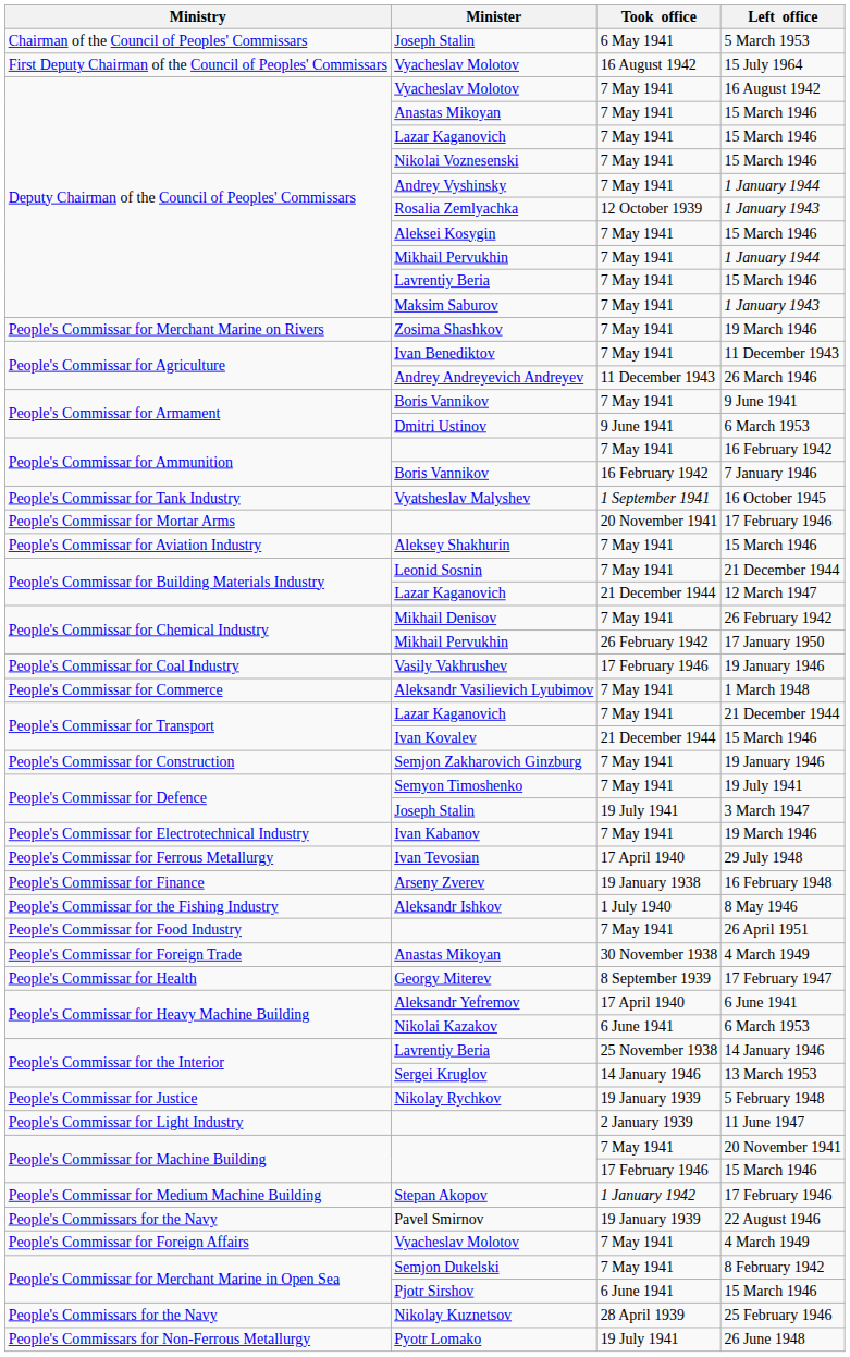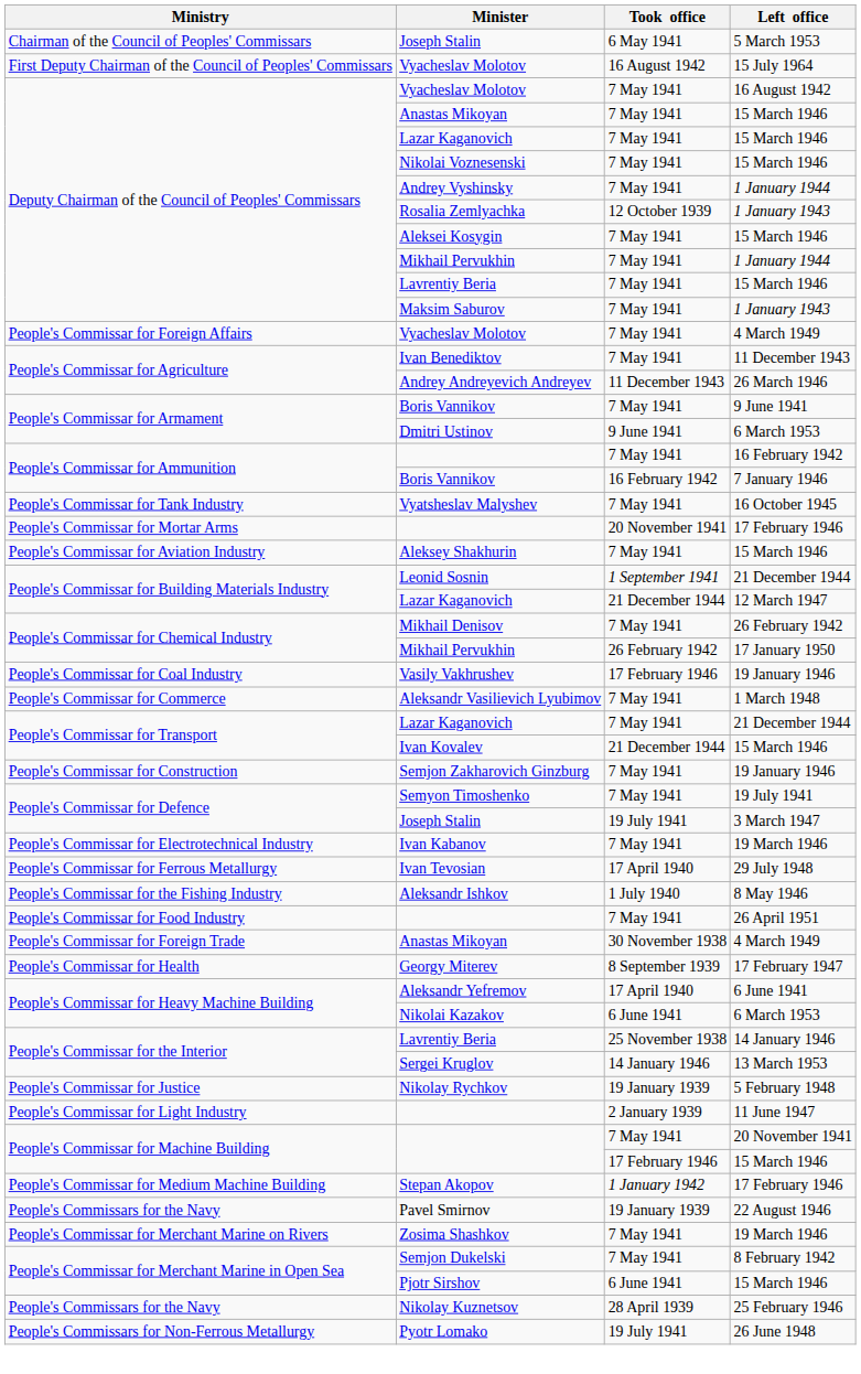 <table class="wikitable">
 <tr>
 <th>Ministry</th>
 <th>Minister</th>
 <th>Took office</th>
 <th>Left office</th>
 </tr>
 <tr>
 <td><a href='#'>Chairman</a> of the <a href='#'>Council of Peoples' Commissars</a></td>
 <td><a href='#'>Joseph Stalin</a></td>
 <td>6 May 1941</td>
 <td>5 March 1953</td>
 </tr>
 <tr>
 <td><a href='#'>First Deputy Chairman</a> of the <a href='#'>Council of Peoples' Commissars</a></td>
 <td><a href='#'>Vyacheslav Molotov</a></td>
 <td>16 August 1942</td>
 <td>15 July 1964</td>
 </tr>
 <tr>
 <td rowspan=10><a href='#'>Deputy Chairman</a> of the <a href='#'>Council of Peoples' Commissars</a></td>
 <td><a href='#'>Vyacheslav Molotov</a></td>
 <td>7 May 1941</td>
 <td>16 August 1942</td>
 </tr>
 <tr>
 <td><a href='#'>Anastas Mikoyan</a></td>
 <td>7 May 1941</td>
 <td>15 March 1946</td>
 </tr>
 <tr>
 <td><a href='#'>Lazar Kaganovich</a></td>
 <td>7 May 1941</td>
 <td>15 March 1946</td>
 </tr>
 <tr>
 <td><a href='#'>Nikolai Voznesenski</a></td>
 <td>7 May 1941</td>
 <td>15 March 1946</td>
 </tr>
 <tr>
 <td><a href='#'>Andrey Vyshinsky</a></td>
 <td>7 May 1941</td>
 <td><em>1 January 1944</em></td>
 </tr>
 <tr>
 <td><a href='#'>Rosalia Zemlyachka</a></td>
 <td>12 October 1939</td>
 <td><em>1 January 1943</em></td>
 </tr>
 <tr>
 <td><a href='#'>Aleksei Kosygin</a></td>
 <td>7 May 1941</td>
 <td>15 March 1946</td>
 </tr>
 <tr>
 <td><a href='#'>Mikhail Pervukhin</a></td>
 <td>7 May 1941</td>
 <td><em>1 January 1944</em></td>
 </tr>
 <tr>
 <td><a href='#'>Lavrentiy Beria</a></td>
 <td>7 May 1941</td>
 <td>15 March 1946</td>
 </tr>
 <tr>
 <td><a href='#'>Maksim Saburov</a></td>
 <td>7 May 1941</td>
 <td><em>1 January 1943</em></td>
 </tr>
 <tr>
-<td><a href='#'>People's Commissar for Merchant Marine on Rivers</a></td>
-<td><a href='#'>Zosima Shashkov</a></td>
+<td><a href='#'>People's Commissar for Foreign Affairs</a></td>
+<td><a href='#'>Vyacheslav Molotov</a></td>
 <td>7 May 1941</td>
-<td>19 March 1946</td>
+<td>4 March 1949</td>
 </tr>
 <tr>
 <td rowspan=2><a href='#'>People's Commissar for Agriculture</a></td>
 <td><a href='#'>Ivan Benediktov</a></td>
 <td>7 May 1941</td>
 <td>11 December 1943</td>
 </tr>
 <tr>
 <td><a href='#'>Andrey Andreyevich Andreyev</a></td>
 <td>11 December 1943</td>
 <td>26 March 1946</td>
 </tr>
 <tr>
 <td rowspan=2><a href='#'>People's Commissar for Armament</a></td>
 <td><a href='#'>Boris Vannikov</a></td>
 <td>7 May 1941</td>
 <td>9 June 1941</td>
 </tr>
 <tr>
 <td><a href='#'>Dmitri Ustinov</a></td>
 <td>9 June 1941</td>
 <td>6 March 1953</td>
 </tr>
 <tr>
 <td rowspan=2><a href='#'>People's Commissar for Ammunition</a></td>
 <td></td>
 <td>7 May 1941</td>
 <td>16 February 1942</td>
 </tr>
 <tr>
 <td><a href='#'>Boris Vannikov</a></td>
 <td>16 February 1942</td>
 <td>7 January 1946</td>
 </tr>
 <tr>
 <td><a href='#'>People's Commissar for Tank Industry</a></td>
 <td><a href='#'>Vyatsheslav Malyshev</a></td>
-<td><em>1 September 1941</em></td>
+<td>7 May 1941</td>
 <td>16 October 1945</td>
 </tr>
 <tr>
 <td><a href='#'>People's Commissar for Mortar Arms</a></td>
 <td></td>
 <td>20 November 1941</td>
 <td>17 February 1946</td>
 </tr>
 <tr>
 <td><a href='#'>People's Commissar for Aviation Industry</a></td>
 <td><a href='#'>Aleksey Shakhurin</a></td>
 <td>7 May 1941</td>
 <td>15 March 1946</td>
 </tr>
 <tr>
 <td rowspan=2><a href='#'>People's Commissar for Building Materials Industry</a></td>
 <td><a href='#'>Leonid Sosnin</a></td>
-<td>7 May 1941</td>
+<td><em>1 September 1941</em></td>
 <td>21 December 1944</td>
 </tr>
 <tr>
 <td><a href='#'>Lazar Kaganovich</a></td>
 <td>21 December 1944</td>
 <td>12 March 1947</td>
 </tr>
 <tr>
 <td rowspan=2><a href='#'>People's Commissar for Chemical Industry</a></td>
 <td><a href='#'>Mikhail Denisov</a></td>
 <td>7 May 1941</td>
 <td>26 February 1942</td>
 </tr>
 <tr>
 <td><a href='#'>Mikhail Pervukhin</a></td>
 <td>26 February 1942</td>
 <td>17 January 1950</td>
 </tr>
 <tr>
 <td><a href='#'>People's Commissar for Coal Industry</a></td>
 <td><a href='#'>Vasily Vakhrushev</a></td>
 <td>17 February 1946</td>
 <td>19 January 1946</td>
 </tr>
 <tr>
 <td><a href='#'>People's Commissar for Commerce</a></td>
 <td><a href='#'>Aleksandr Vasilievich Lyubimov</a></td>
 <td>7 May 1941</td>
 <td>1 March 1948</td>
 </tr>
 <tr>
 <td rowspan=2><a href='#'>People's Commissar for Transport</a></td>
 <td><a href='#'>Lazar Kaganovich</a></td>
 <td>7 May 1941</td>
 <td>21 December 1944</td>
 </tr>
 <tr>
 <td><a href='#'>Ivan Kovalev</a></td>
 <td>21 December 1944</td>
 <td>15 March 1946</td>
 </tr>
 <tr>
 <td><a href='#'>People's Commissar for Construction</a></td>
 <td><a href='#'>Semjon Zakharovich Ginzburg</a></td>
 <td>7 May 1941</td>
 <td>19 January 1946</td>
 </tr>
 <tr>
 <td rowspan=2><a href='#'>People's Commissar for Defence</a></td>
 <td><a href='#'>Semyon Timoshenko</a></td>
 <td>7 May 1941</td>
 <td>19 July 1941</td>
 </tr>
 <tr>
 <td><a href='#'>Joseph Stalin</a></td>
 <td>19 July 1941</td>
 <td>3 March 1947</td>
 </tr>
 <tr>
 <td><a href='#'>People's Commissar for Electrotechnical Industry</a></td>
 <td><a href='#'>Ivan Kabanov</a></td>
 <td>7 May 1941</td>
 <td>19 March 1946</td>
 </tr>
 <tr>
 <td><a href='#'>People's Commissar for Ferrous Metallurgy</a></td>
 <td><a href='#'>Ivan Tevosian</a></td>
 <td>17 April 1940</td>
 <td>29 July 1948</td>
-</tr>
-<tr>
-<td><a href='#'>People's Commissar for Finance</a></td>
-<td><a href='#'>Arseny Zverev</a></td>
-<td>19 January 1938</td>
-<td>16 February 1948</td>
 </tr>
 <tr>
 <td><a href='#'>People's Commissar for the Fishing Industry</a></td>
 <td><a href='#'>Aleksandr Ishkov</a></td>
 <td>1 July 1940</td>
 <td>8 May 1946</td>
 </tr>
 <tr>
 <td><a href='#'>People's Commissar for Food Industry</a></td>
 <td></td>
 <td>7 May 1941</td>
 <td>26 April 1951</td>
 </tr>
 <tr>
 <td><a href='#'>People's Commissar for Foreign Trade</a></td>
 <td><a href='#'>Anastas Mikoyan</a></td>
 <td>30 November 1938</td>
 <td>4 March 1949</td>
 </tr>
 <tr>
 <td><a href='#'>People's Commissar for Health</a></td>
 <td><a href='#'>Georgy Miterev</a></td>
 <td>8 September 1939</td>
 <td>17 February 1947</td>
 </tr>
 <tr>
 <td rowspan=2><a href='#'>People's Commissar for Heavy Machine Building</a></td>
 <td><a href='#'>Aleksandr Yefremov</a></td>
 <td>17 April 1940</td>
 <td>6 June 1941</td>
 </tr>
 <tr>
 <td><a href='#'>Nikolai Kazakov</a></td>
 <td>6 June 1941</td>
 <td>6 March 1953</td>
 </tr>
 <tr>
 <td rowspan=2><a href='#'>People's Commissar for the Interior</a></td>
 <td><a href='#'>Lavrentiy Beria</a></td>
 <td>25 November 1938</td>
 <td>14 January 1946</td>
 </tr>
 <tr>
 <td><a href='#'>Sergei Kruglov</a></td>
 <td>14 January 1946</td>
 <td>13 March 1953</td>
 </tr>
 <tr>
 <td><a href='#'>People's Commissar for Justice</a></td>
 <td><a href='#'>Nikolay Rychkov</a></td>
 <td>19 January 1939</td>
 <td>5 February 1948</td>
 </tr>
 <tr>
 <td><a href='#'>People's Commissar for Light Industry</a></td>
 <td></td>
 <td>2 January 1939</td>
 <td>11 June 1947</td>
 </tr>
 <tr>
 <td rowspan=2><a href='#'>People's Commissar for Machine Building</a></td>
 <td rowspan=2></td>
 <td>7 May 1941</td>
 <td>20 November 1941</td>
 </tr>
 <tr>
 <td>17 February 1946</td>
 <td>15 March 1946</td>
 </tr>
 <tr>
 <td><a href='#'>People's Commissar for Medium Machine Building</a></td>
 <td><a href='#'>Stepan Akopov</a></td>
 <td><em>1 January 1942</em></td>
 <td>17 February 1946</td>
 </tr>
 <tr>
 <td><a href='#'>People's Commissars for the Navy</a></td>
 <td>Pavel Smirnov</td>
 <td>19 January 1939</td>
 <td>22 August 1946</td>
 </tr>
 <tr>
-<td><a href='#'>People's Commissar for Foreign Affairs</a></td>
-<td><a href='#'>Vyacheslav Molotov</a></td>
+<td><a href='#'>People's Commissar for Merchant Marine on Rivers</a></td>
+<td><a href='#'>Zosima Shashkov</a></td>
 <td>7 May 1941</td>
-<td>4 March 1949</td>
+<td>19 March 1946</td>
 </tr>
 <tr>
 <td rowspan=2><a href='#'>People's Commissar for Merchant Marine in Open Sea</a></td>
 <td><a href='#'>Semjon Dukelski</a></td>
 <td>7 May 1941</td>
 <td>8 February 1942</td>
 </tr>
 <tr>
 <td><a href='#'>Pjotr Sirshov</a></td>
 <td>6 June 1941</td>
 <td>15 March 1946</td>
 </tr>
 <tr>
 <td><a href='#'>People's Commissars for the Navy</a></td>
 <td><a href='#'>Nikolay Kuznetsov</a></td>
 <td>28 April 1939</td>
 <td>25 February 1946</td>
 </tr>
 <tr>
 <td><a href='#'>People's Commissars for Non-Ferrous Metallurgy</a></td>
 <td><a href='#'>Pyotr Lomako</a></td>
 <td>19 July 1941</td>
 <td>26 June 1948</td>
 </tr>
 </table>
